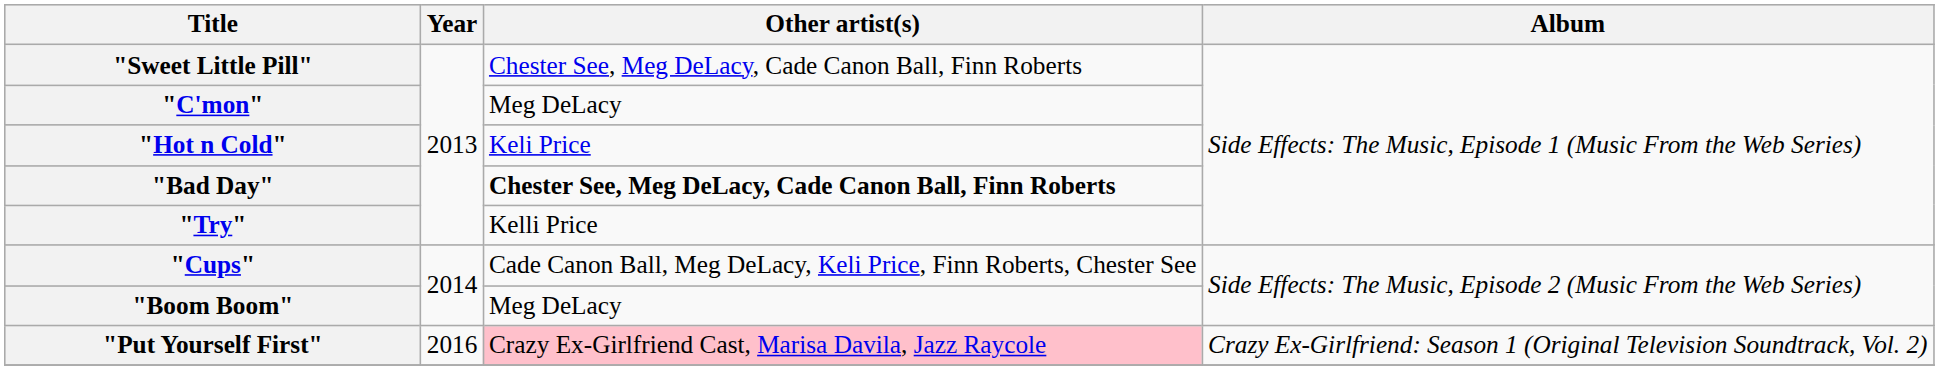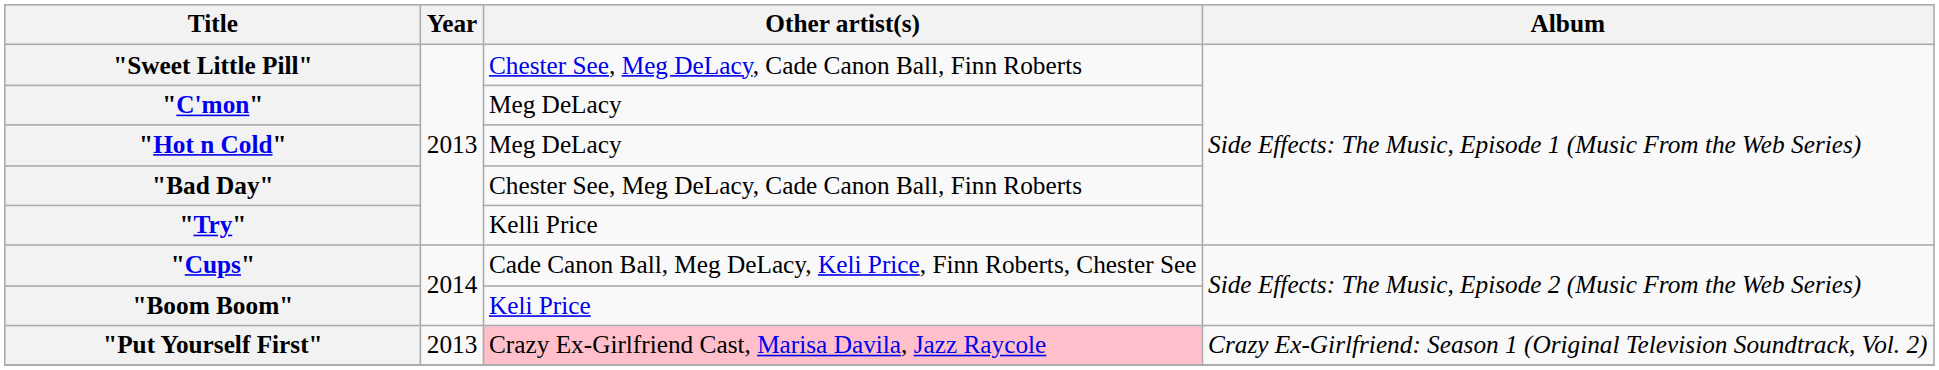 <table class="wikitable plainrowheaders">
 <tr>
 <th scope="col" style="width:16em;">Title</th>
 <th scope="col">Year</th>
 <th scope="col">Other artist(s)</th>
 <th scope="col">Album</th>
 </tr>
 <tr>
 <th scope="row">"Sweet Little Pill"</th>
 <td rowspan="5">2013</td>
 <td><a href='#'>Chester See</a>, <a href='#'>Meg DeLacy</a>, Cade Canon Ball, Finn Roberts</td>
 <td rowspan="5"><em>Side Effects: The Music, Episode 1 (Music From the Web Series)</em></td>
 </tr>
 <tr>
 <th scope="row">"<a href='#'>C'mon</a>"</th>
 <td>Meg DeLacy</td>
 </tr>
 <tr>
 <th scope="row">"<a href='#'>Hot n Cold</a>"</th>
-<td><a href='#'>Keli Price</a></td>
+<td>Meg DeLacy</td>
 </tr>
 <tr>
 <th scope="row">"Bad Day"</th>
-<td><strong>Chester See, Meg DeLacy, Cade Canon Ball, Finn Roberts</strong></td>
+<td>Chester See, Meg DeLacy, Cade Canon Ball, Finn Roberts</td>
 </tr>
 <tr>
 <th scope="row">"<a href='#'>Try</a>"</th>
 <td>Kelli Price</td>
 </tr>
 <tr>
 <th scope="row">"<a href='#'>Cups</a>"</th>
 <td rowspan="2">2014</td>
 <td>Cade Canon Ball, Meg DeLacy, <a href='#'>Keli Price</a>, Finn Roberts, Chester See</td>
 <td rowspan="2"><em>Side Effects: The Music, Episode 2 (Music From the Web Series)</em></td>
 </tr>
 <tr>
 <th scope="row">"Boom Boom"</th>
-<td>Meg DeLacy</td>
+<td><a href='#'>Keli Price</a></td>
 </tr>
 <tr>
 <th scope="row">"Put Yourself First"</th>
-<td>2016</td>
+<td>2013</td>
 <td style="background: pink;">Crazy Ex-Girlfriend Cast, <a href='#'>Marisa Davila</a>, <a href='#'>Jazz Raycole</a></td>
 <td><em>Crazy Ex-Girlfriend: Season 1 (Original Television Soundtrack, Vol. 2)</em></td>
 </tr>
 <tr>
 </tr>
 </table>
